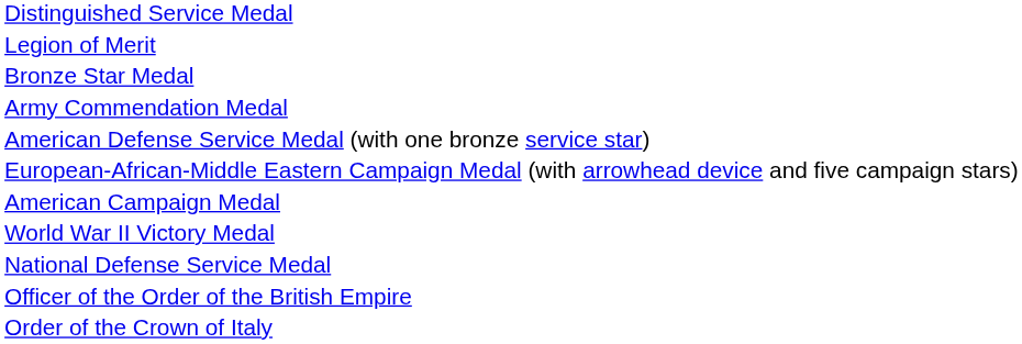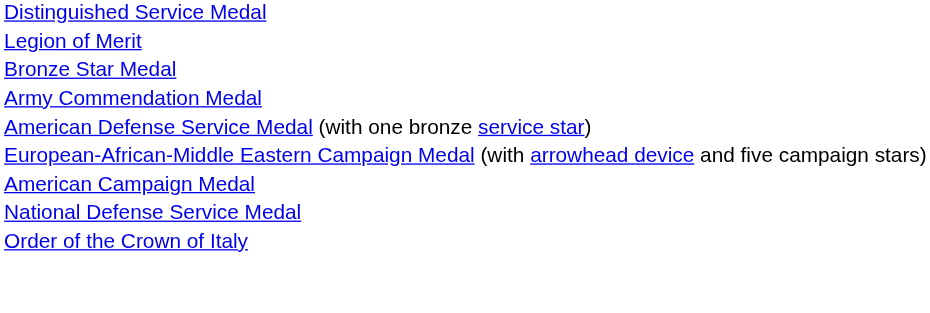 <table>
 <tr>
 <td></td>
 <td><a href='#'>Distinguished Service Medal</a></td>
 </tr>
 <tr>
 <td></td>
 <td><a href='#'>Legion of Merit</a></td>
 </tr>
 <tr>
 <td></td>
 <td><a href='#'>Bronze Star Medal</a></td>
 </tr>
 <tr>
 <td></td>
 <td><a href='#'>Army Commendation Medal</a></td>
 </tr>
 <tr>
 <td></td>
 <td><a href='#'>American Defense Service Medal</a> (with one bronze <a href='#'>service star</a>)</td>
 </tr>
 <tr>
 <td></td>
 <td><a href='#'>European-African-Middle Eastern Campaign Medal</a> (with <a href='#'>arrowhead device</a> and five campaign stars)</td>
 </tr>
 <tr>
 <td></td>
 <td><a href='#'>American Campaign Medal</a></td>
 </tr>
 <tr>
 <td></td>
-<td><a href='#'>World War II Victory Medal</a></td>
-</tr>
-<tr>
-<td></td>
 <td><a href='#'>National Defense Service Medal</a></td>
-</tr>
-<tr>
-<td></td>
-<td><a href='#'>Officer of the Order of the British Empire</a></td>
 </tr>
 <tr>
 <td></td>
 <td><a href='#'>Order of the Crown of Italy</a></td>
 </tr>
 </table>
